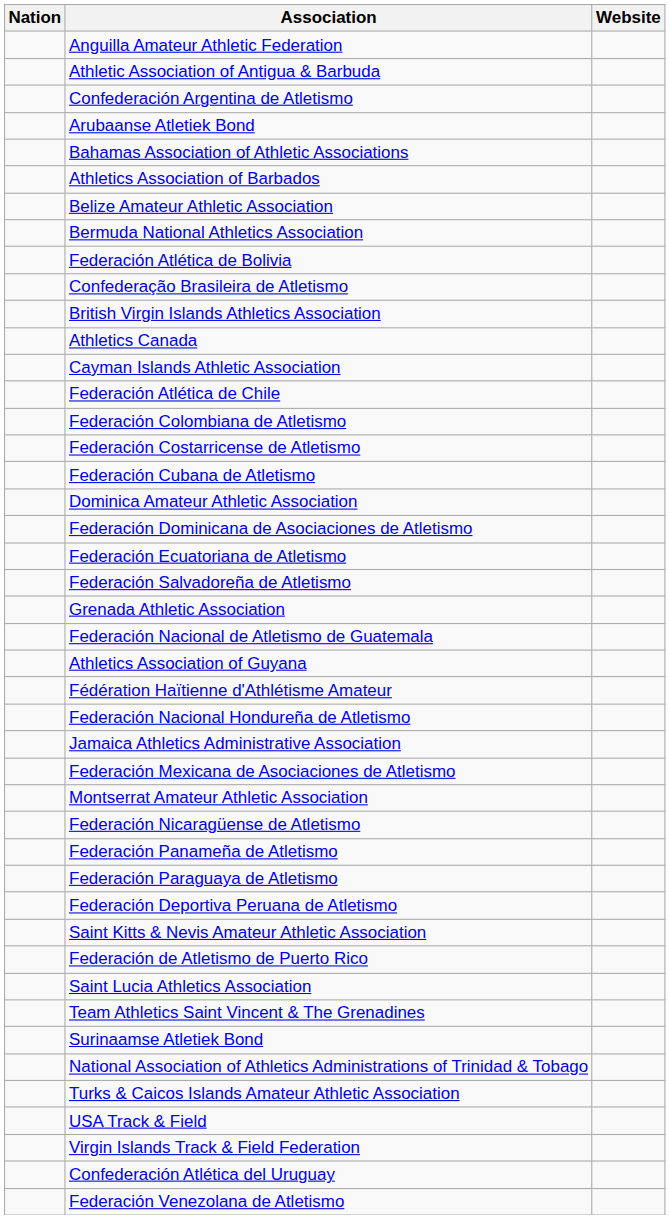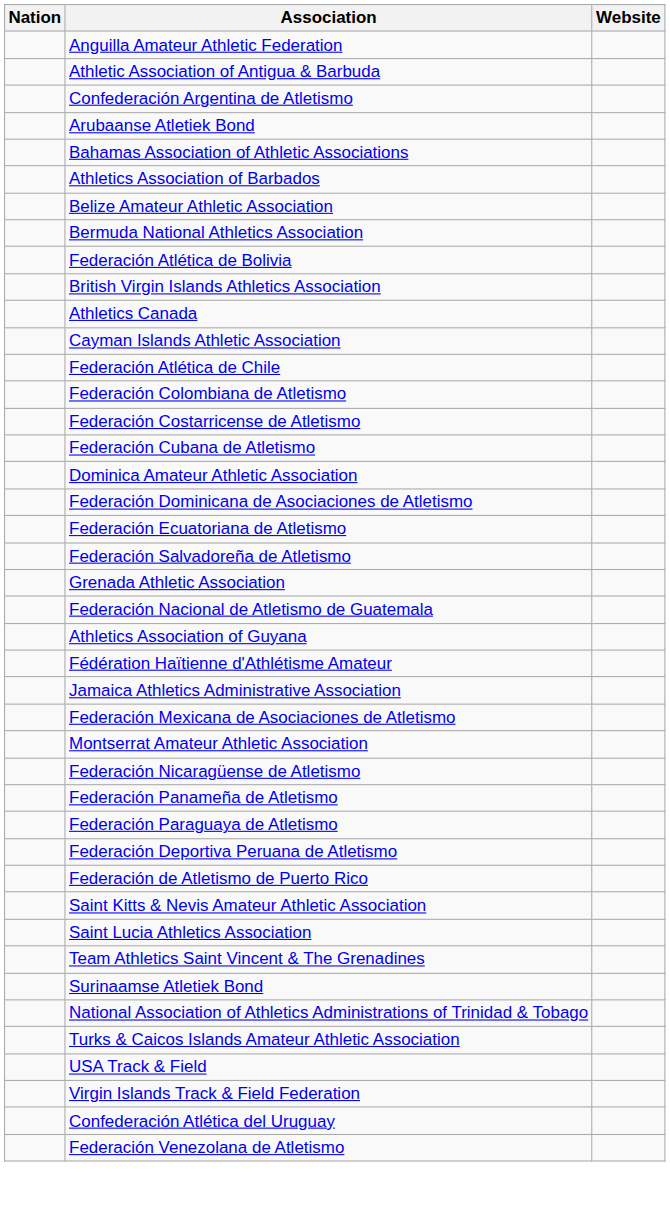 <table class="wikitable">
 <tr>
 <th>Nation</th>
 <th>Association</th>
 <th>Website</th>
 </tr>
 <tr>
 <td></td>
 <td><a href='#'>Anguilla Amateur Athletic Federation</a></td>
 <td></td>
 </tr>
 <tr>
 <td></td>
 <td><a href='#'>Athletic Association of Antigua & Barbuda</a></td>
 <td></td>
 </tr>
 <tr>
 <td></td>
 <td><a href='#'>Confederación Argentina de Atletismo</a></td>
 <td></td>
 </tr>
 <tr>
 <td></td>
 <td><a href='#'>Arubaanse Atletiek Bond</a></td>
 <td></td>
 </tr>
 <tr>
 <td></td>
 <td><a href='#'>Bahamas Association of Athletic Associations</a></td>
 <td></td>
 </tr>
 <tr>
 <td></td>
 <td><a href='#'>Athletics Association of Barbados</a></td>
 <td></td>
 </tr>
 <tr>
 <td></td>
 <td><a href='#'>Belize Amateur Athletic Association</a></td>
 <td></td>
 </tr>
 <tr>
 <td></td>
 <td><a href='#'>Bermuda National Athletics Association</a></td>
 <td></td>
 </tr>
 <tr>
 <td></td>
 <td><a href='#'>Federación Atlética de Bolivia</a></td>
-<td></td>
-</tr>
-<tr>
-<td></td>
-<td><a href='#'>Confederação Brasileira de Atletismo</a></td>
 <td></td>
 </tr>
 <tr>
 <td></td>
 <td><a href='#'>British Virgin Islands Athletics Association</a></td>
 <td></td>
 </tr>
 <tr>
 <td></td>
 <td><a href='#'>Athletics Canada</a></td>
 <td></td>
 </tr>
 <tr>
 <td></td>
 <td><a href='#'>Cayman Islands Athletic Association</a></td>
 <td></td>
 </tr>
 <tr>
 <td></td>
 <td><a href='#'>Federación Atlética de Chile</a></td>
 <td></td>
 </tr>
 <tr>
 <td></td>
 <td><a href='#'>Federación Colombiana de Atletismo</a></td>
 <td></td>
 </tr>
 <tr>
 <td></td>
 <td><a href='#'>Federación Costarricense de Atletismo</a></td>
 <td></td>
 </tr>
 <tr>
 <td></td>
 <td><a href='#'>Federación Cubana de Atletismo</a></td>
 <td></td>
 </tr>
 <tr>
 <td></td>
 <td><a href='#'>Dominica Amateur Athletic Association</a></td>
 <td></td>
 </tr>
 <tr>
 <td></td>
 <td><a href='#'>Federación Dominicana de Asociaciones de Atletismo</a></td>
 <td></td>
 </tr>
 <tr>
 <td></td>
 <td><a href='#'>Federación Ecuatoriana de Atletismo</a></td>
 <td></td>
 </tr>
 <tr>
 <td></td>
 <td><a href='#'>Federación Salvadoreña de Atletismo</a></td>
 <td></td>
 </tr>
 <tr>
 <td></td>
 <td><a href='#'>Grenada Athletic Association</a></td>
 <td></td>
 </tr>
 <tr>
 <td></td>
 <td><a href='#'>Federación Nacional de Atletismo de Guatemala</a></td>
 <td></td>
 </tr>
 <tr>
 <td></td>
 <td><a href='#'>Athletics Association of Guyana</a></td>
 <td></td>
 </tr>
 <tr>
 <td></td>
 <td><a href='#'>Fédération Haïtienne d'Athlétisme Amateur</a></td>
 <td></td>
 </tr>
 <tr>
 <td></td>
-<td><a href='#'>Federación Nacional Hondureña de Atletismo</a></td>
-<td></td>
-</tr>
-<tr>
-<td></td>
 <td><a href='#'>Jamaica Athletics Administrative Association</a></td>
 <td></td>
 </tr>
 <tr>
 <td></td>
 <td><a href='#'>Federación Mexicana de Asociaciones de Atletismo</a></td>
 <td></td>
 </tr>
 <tr>
 <td></td>
 <td><a href='#'>Montserrat Amateur Athletic Association</a></td>
 <td></td>
 </tr>
 <tr>
 <td></td>
 <td><a href='#'>Federación Nicaragüense de Atletismo</a></td>
 <td></td>
 </tr>
 <tr>
 <td></td>
 <td><a href='#'>Federación Panameña de Atletismo</a></td>
 <td></td>
 </tr>
 <tr>
 <td></td>
 <td><a href='#'>Federación Paraguaya de Atletismo</a></td>
 <td></td>
 </tr>
 <tr>
 <td></td>
 <td><a href='#'>Federación Deportiva Peruana de Atletismo</a></td>
 <td></td>
 </tr>
 <tr>
 <td></td>
-<td><a href='#'>Saint Kitts & Nevis Amateur Athletic Association</a></td>
+<td><a href='#'>Federación de Atletismo de Puerto Rico</a></td>
 <td></td>
 </tr>
 <tr>
 <td></td>
-<td><a href='#'>Federación de Atletismo de Puerto Rico</a></td>
+<td><a href='#'>Saint Kitts & Nevis Amateur Athletic Association</a></td>
 <td></td>
 </tr>
 <tr>
 <td></td>
 <td><a href='#'>Saint Lucia Athletics Association</a></td>
 <td></td>
 </tr>
 <tr>
 <td></td>
 <td><a href='#'>Team Athletics Saint Vincent & The Grenadines</a></td>
 <td></td>
 </tr>
 <tr>
 <td></td>
 <td><a href='#'>Surinaamse Atletiek Bond</a></td>
 <td></td>
 </tr>
 <tr>
 <td></td>
 <td><a href='#'>National Association of Athletics Administrations of Trinidad & Tobago</a></td>
 <td></td>
 </tr>
 <tr>
 <td></td>
 <td><a href='#'>Turks & Caicos Islands Amateur Athletic Association</a></td>
 <td></td>
 </tr>
 <tr>
 <td></td>
 <td><a href='#'>USA Track & Field</a></td>
 <td></td>
 </tr>
 <tr>
 <td></td>
 <td><a href='#'>Virgin Islands Track & Field Federation</a></td>
 <td></td>
 </tr>
 <tr>
 <td></td>
 <td><a href='#'>Confederación Atlética del Uruguay</a></td>
 <td></td>
 </tr>
 <tr>
 <td></td>
 <td><a href='#'>Federación Venezolana de Atletismo</a></td>
 <td></td>
 </tr>
 </table>
